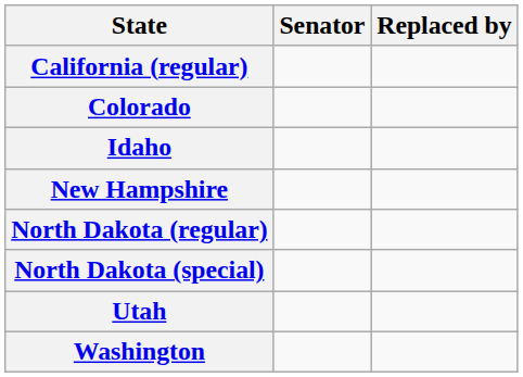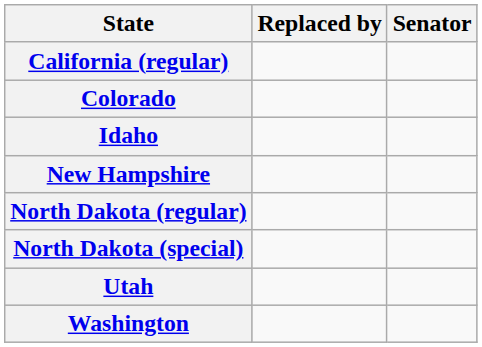 <table class="wikitable sortable plainrowheaders">
 <tr>
 <th scope="col">State</th>
+<th scope="col">Replaced by</th>
 <th scope="col">Senator</th>
-<th scope="col">Replaced by</th>
 </tr>
 <tr>
 <th><a href='#'>California (regular)</a></th>
 <td></td>
 <td></td>
 </tr>
 <tr>
 <th><a href='#'>Colorado</a></th>
 <td></td>
 <td></td>
 </tr>
 <tr>
 <th><a href='#'>Idaho</a></th>
 <td></td>
 <td></td>
 </tr>
 <tr>
 <th><a href='#'>New Hampshire</a></th>
 <td></td>
 <td></td>
 </tr>
 <tr>
 <th><a href='#'>North Dakota (regular)</a></th>
 <td></td>
 <td></td>
 </tr>
 <tr>
 <th><a href='#'>North Dakota (special)</a></th>
 <td></td>
 <td></td>
 </tr>
 <tr>
 <th><a href='#'>Utah</a></th>
 <td></td>
 <td></td>
 </tr>
 <tr>
 <th><a href='#'>Washington</a></th>
 <td></td>
 <td></td>
 </tr>
 </table>
